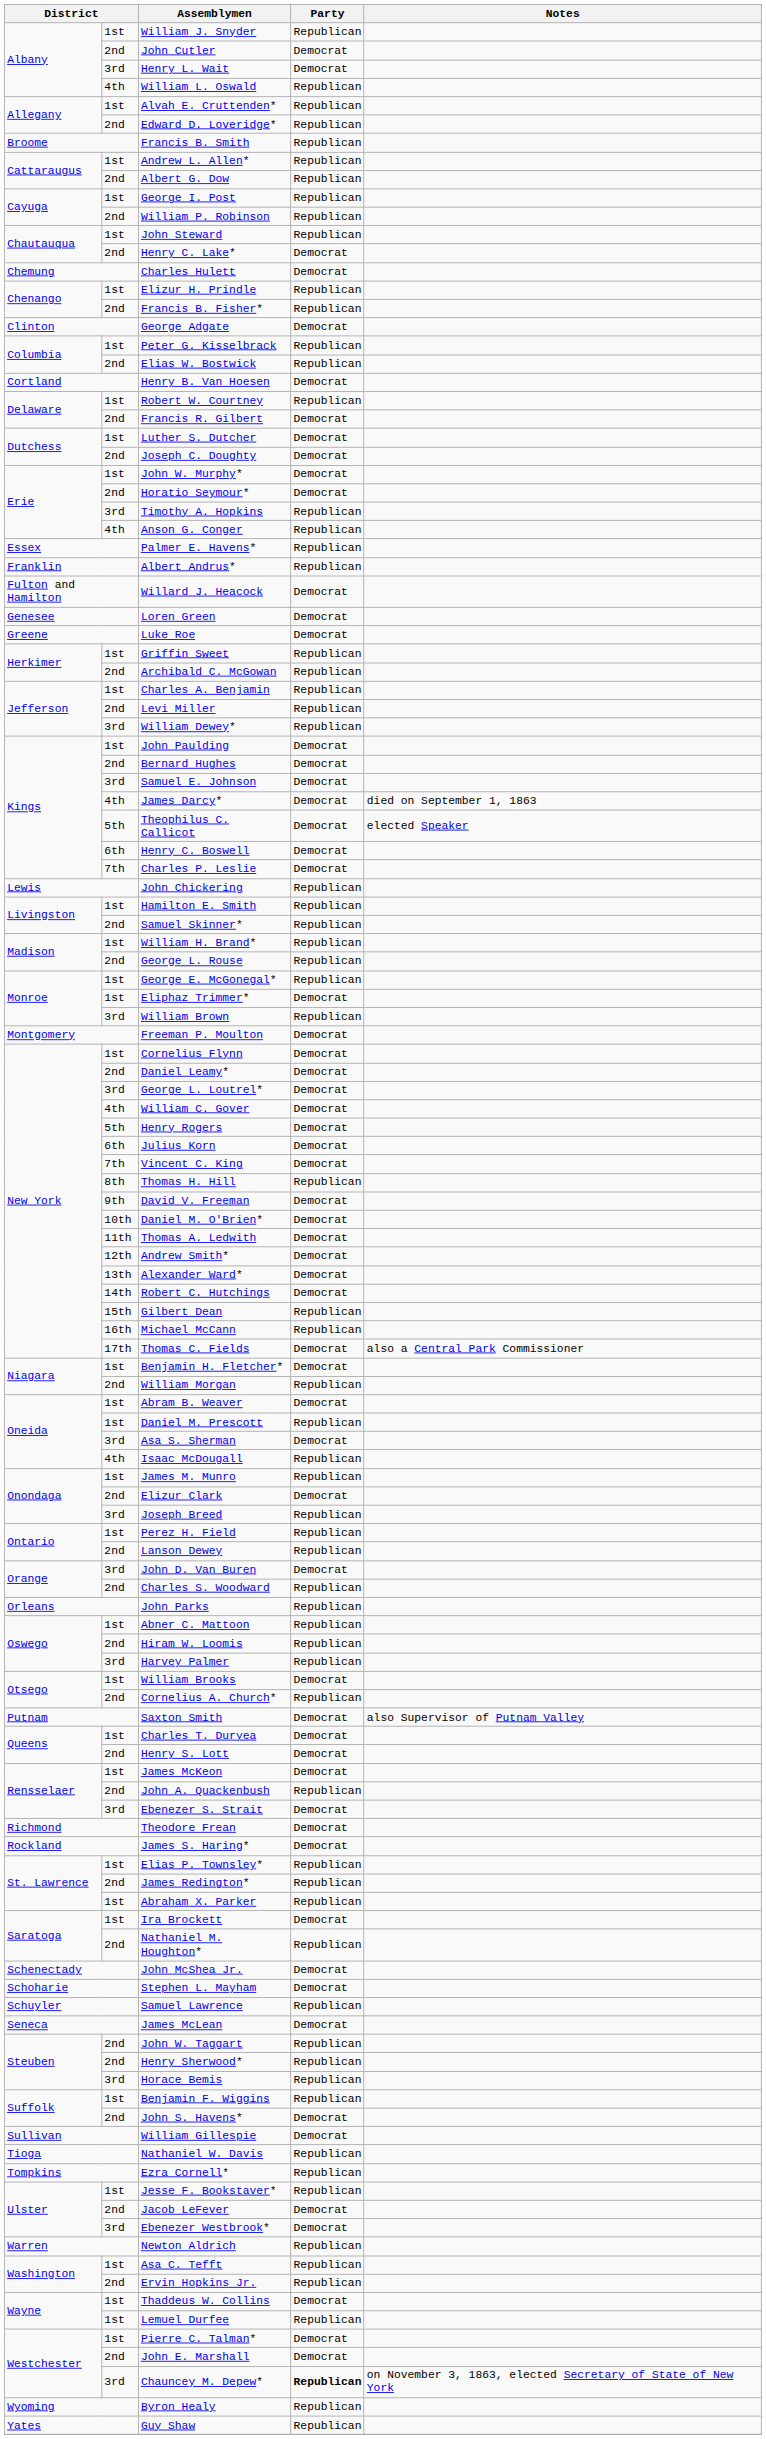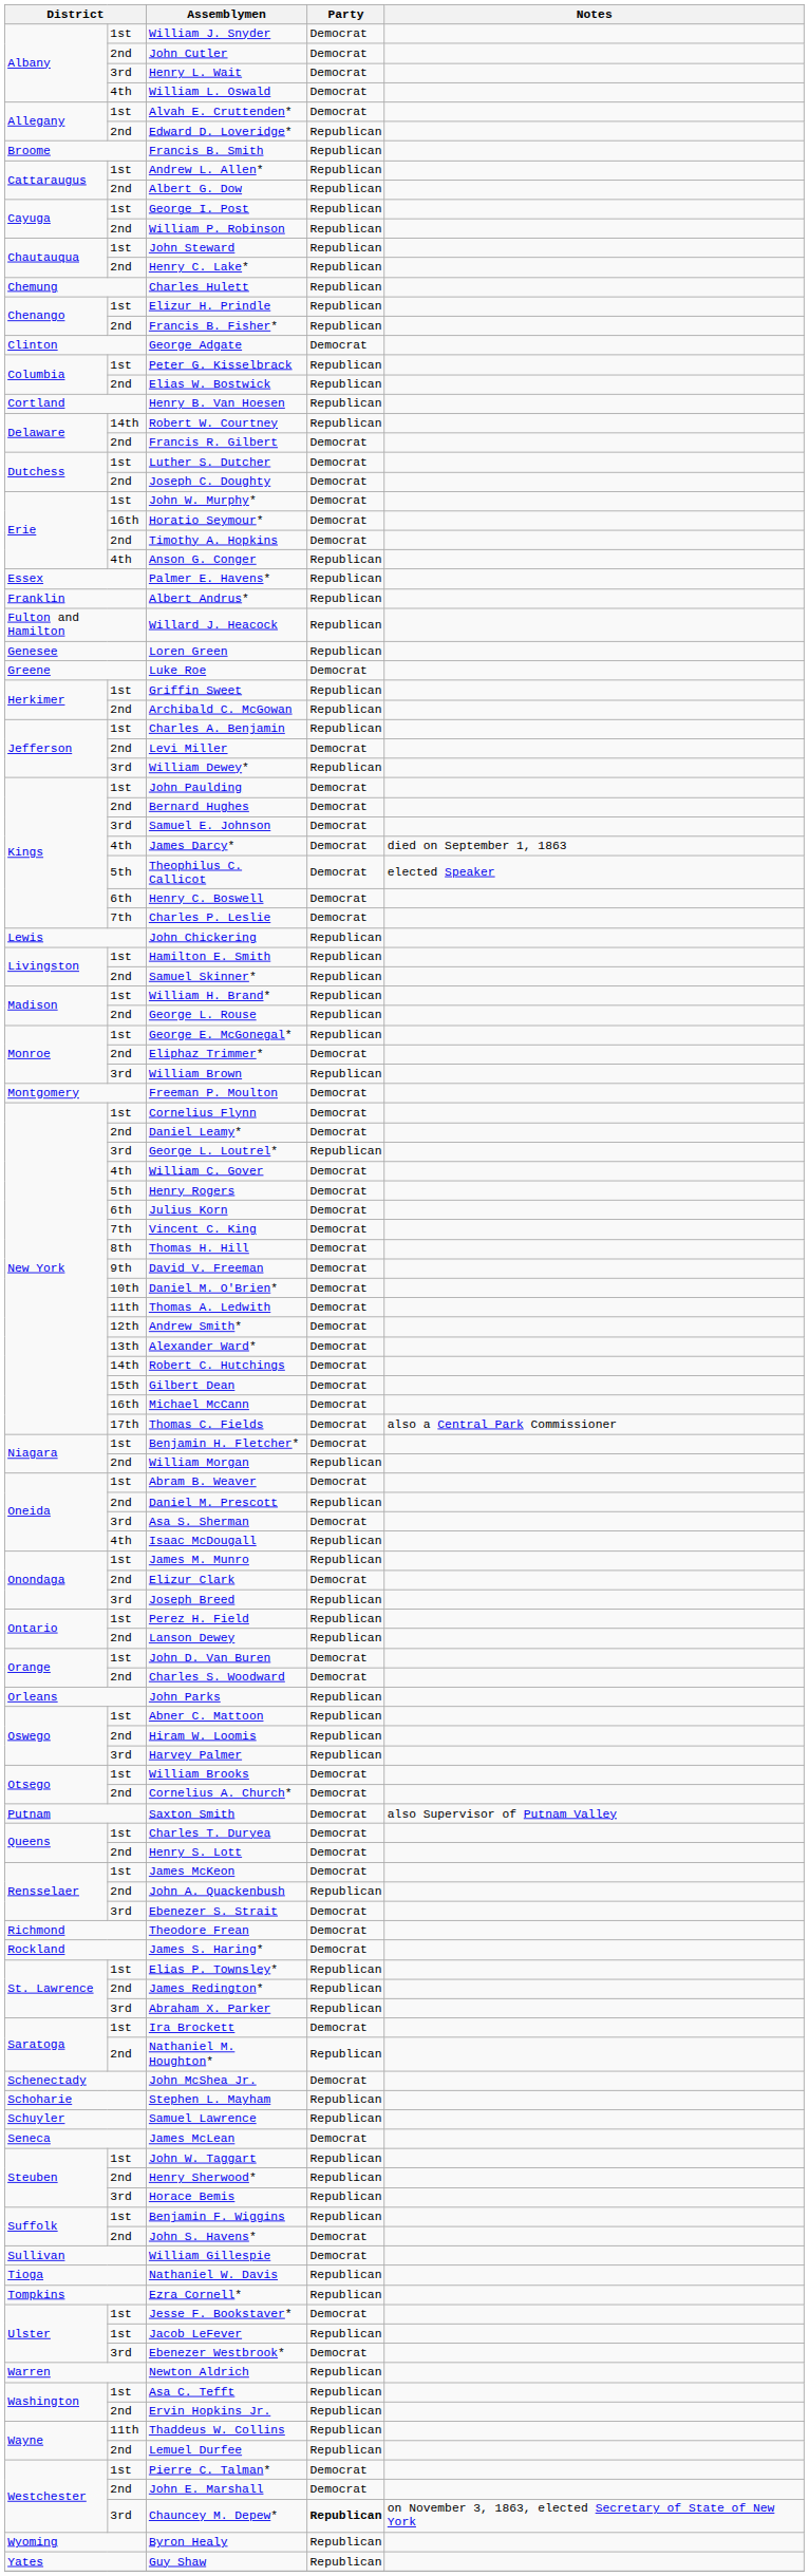 <table class=wikitable>
 <tr>
 <th colspan="2">District</th>
 <th>Assemblymen</th>
 <th>Party</th>
 <th>Notes</th>
 </tr>
 <tr>
 <td rowspan="4"><a href='#'>Albany</a></td>
 <td>1st</td>
 <td><a href='#'>William J. Snyder</a></td>
-<td>Republican</td>
+<td>Democrat</td>
 <td></td>
 </tr>
 <tr>
 <td>2nd</td>
 <td><a href='#'>John Cutler</a></td>
 <td>Democrat</td>
 <td></td>
 </tr>
 <tr>
 <td>3rd</td>
 <td><a href='#'>Henry L. Wait</a></td>
 <td>Democrat</td>
 <td></td>
 </tr>
 <tr>
 <td>4th</td>
 <td><a href='#'>William L. Oswald</a></td>
-<td>Republican</td>
+<td>Democrat</td>
 <td></td>
 </tr>
 <tr>
 <td rowspan="2"><a href='#'>Allegany</a></td>
 <td>1st</td>
 <td><a href='#'>Alvah E. Cruttenden</a>*</td>
-<td>Republican</td>
+<td>Democrat</td>
 <td></td>
 </tr>
 <tr>
 <td>2nd</td>
 <td><a href='#'>Edward D. Loveridge</a>*</td>
 <td>Republican</td>
 <td></td>
 </tr>
 <tr>
 <td colspan="2"><a href='#'>Broome</a></td>
 <td><a href='#'>Francis B. Smith</a></td>
 <td>Republican</td>
 <td></td>
 </tr>
 <tr>
 <td rowspan="2"><a href='#'>Cattaraugus</a></td>
 <td>1st</td>
 <td><a href='#'>Andrew L. Allen</a>*</td>
 <td>Republican</td>
 <td></td>
 </tr>
 <tr>
 <td>2nd</td>
 <td><a href='#'>Albert G. Dow</a></td>
 <td>Republican</td>
 <td></td>
 </tr>
 <tr>
 <td rowspan="2"><a href='#'>Cayuga</a></td>
 <td>1st</td>
 <td><a href='#'>George I. Post</a></td>
 <td>Republican</td>
 <td></td>
 </tr>
 <tr>
 <td>2nd</td>
 <td><a href='#'>William P. Robinson</a></td>
 <td>Republican</td>
 <td></td>
 </tr>
 <tr>
 <td rowspan="2"><a href='#'>Chautauqua</a></td>
 <td>1st</td>
 <td><a href='#'>John Steward</a></td>
 <td>Republican</td>
 <td></td>
 </tr>
 <tr>
 <td>2nd</td>
 <td><a href='#'>Henry C. Lake</a>*</td>
-<td>Democrat</td>
+<td>Republican</td>
 <td></td>
 </tr>
 <tr>
 <td colspan="2"><a href='#'>Chemung</a></td>
 <td><a href='#'>Charles Hulett</a></td>
-<td>Democrat</td>
+<td>Republican</td>
 <td></td>
 </tr>
 <tr>
 <td rowspan="2"><a href='#'>Chenango</a></td>
 <td>1st</td>
 <td><a href='#'>Elizur H. Prindle</a></td>
 <td>Republican</td>
 <td></td>
 </tr>
 <tr>
 <td>2nd</td>
 <td><a href='#'>Francis B. Fisher</a>*</td>
 <td>Republican</td>
 <td></td>
 </tr>
 <tr>
 <td colspan="2"><a href='#'>Clinton</a></td>
 <td><a href='#'>George Adgate</a></td>
 <td>Democrat</td>
 <td></td>
 </tr>
 <tr>
 <td rowspan="2"><a href='#'>Columbia</a></td>
 <td>1st</td>
 <td><a href='#'>Peter G. Kisselbrack</a></td>
 <td>Republican</td>
 <td></td>
 </tr>
 <tr>
 <td>2nd</td>
 <td><a href='#'>Elias W. Bostwick</a></td>
 <td>Republican</td>
 <td></td>
 </tr>
 <tr>
 <td colspan="2"><a href='#'>Cortland</a></td>
 <td><a href='#'>Henry B. Van Hoesen</a></td>
-<td>Democrat</td>
+<td>Republican</td>
 <td></td>
 </tr>
 <tr>
 <td rowspan="2"><a href='#'>Delaware</a></td>
-<td>1st</td>
+<td>14th</td>
 <td><a href='#'>Robert W. Courtney</a></td>
 <td>Republican</td>
 <td></td>
 </tr>
 <tr>
 <td>2nd</td>
 <td><a href='#'>Francis R. Gilbert</a></td>
 <td>Democrat</td>
 <td></td>
 </tr>
 <tr>
 <td rowspan="2"><a href='#'>Dutchess</a></td>
 <td>1st</td>
 <td><a href='#'>Luther S. Dutcher</a></td>
 <td>Democrat</td>
 <td></td>
 </tr>
 <tr>
 <td>2nd</td>
 <td><a href='#'>Joseph C. Doughty</a></td>
 <td>Democrat</td>
 <td></td>
 </tr>
 <tr>
 <td rowspan="4"><a href='#'>Erie</a></td>
 <td>1st</td>
 <td><a href='#'>John W. Murphy</a>*</td>
 <td>Democrat</td>
 <td></td>
 </tr>
 <tr>
-<td>2nd</td>
+<td>16th</td>
 <td><a href='#'>Horatio Seymour</a>*</td>
 <td>Democrat</td>
 <td></td>
 </tr>
 <tr>
-<td>3rd</td>
+<td>2nd</td>
 <td><a href='#'>Timothy A. Hopkins</a></td>
-<td>Republican</td>
+<td>Democrat</td>
 <td></td>
 </tr>
 <tr>
 <td>4th</td>
 <td><a href='#'>Anson G. Conger</a></td>
 <td>Republican</td>
 <td></td>
 </tr>
 <tr>
 <td colspan="2"><a href='#'>Essex</a></td>
 <td><a href='#'>Palmer E. Havens</a>*</td>
 <td>Republican</td>
 <td></td>
 </tr>
 <tr>
 <td colspan="2"><a href='#'>Franklin</a></td>
 <td><a href='#'>Albert Andrus</a>*</td>
 <td>Republican</td>
 <td></td>
 </tr>
 <tr>
 <td colspan="2"><a href='#'>Fulton</a> and <a href='#'>Hamilton</a></td>
 <td><a href='#'>Willard J. Heacock</a></td>
-<td>Democrat</td>
+<td>Republican</td>
 <td></td>
 </tr>
 <tr>
 <td colspan="2"><a href='#'>Genesee</a></td>
 <td><a href='#'>Loren Green</a></td>
-<td>Democrat</td>
+<td>Republican</td>
 <td></td>
 </tr>
 <tr>
 <td colspan="2"><a href='#'>Greene</a></td>
 <td><a href='#'>Luke Roe</a></td>
 <td>Democrat</td>
 <td></td>
 </tr>
 <tr>
 <td rowspan="2"><a href='#'>Herkimer</a></td>
 <td>1st</td>
 <td><a href='#'>Griffin Sweet</a></td>
 <td>Republican</td>
 <td></td>
 </tr>
 <tr>
 <td>2nd</td>
 <td><a href='#'>Archibald C. McGowan</a></td>
 <td>Republican</td>
 <td></td>
 </tr>
 <tr>
 <td rowspan="3"><a href='#'>Jefferson</a></td>
 <td>1st</td>
 <td><a href='#'>Charles A. Benjamin</a></td>
 <td>Republican</td>
 <td></td>
 </tr>
 <tr>
 <td>2nd</td>
 <td><a href='#'>Levi Miller</a></td>
-<td>Republican</td>
+<td>Democrat</td>
 <td></td>
 </tr>
 <tr>
 <td>3rd</td>
 <td><a href='#'>William Dewey</a>*</td>
 <td>Republican</td>
 <td></td>
 </tr>
 <tr>
 <td rowspan="7"><a href='#'>Kings</a></td>
 <td>1st</td>
 <td><a href='#'>John Paulding</a></td>
 <td>Democrat</td>
 <td></td>
 </tr>
 <tr>
 <td>2nd</td>
 <td><a href='#'>Bernard Hughes</a></td>
 <td>Democrat</td>
 <td></td>
 </tr>
 <tr>
 <td>3rd</td>
 <td><a href='#'>Samuel E. Johnson</a></td>
 <td>Democrat</td>
 <td></td>
 </tr>
 <tr>
 <td>4th</td>
 <td><a href='#'>James Darcy</a>*</td>
 <td>Democrat</td>
 <td>died on September 1, 1863</td>
 </tr>
 <tr>
 <td>5th</td>
 <td><a href='#'>Theophilus C. Callicot</a></td>
 <td>Democrat</td>
 <td>elected <a href='#'>Speaker</a></td>
 </tr>
 <tr>
 <td>6th</td>
 <td><a href='#'>Henry C. Boswell</a></td>
 <td>Democrat</td>
 <td></td>
 </tr>
 <tr>
 <td>7th</td>
 <td><a href='#'>Charles P. Leslie</a></td>
 <td>Democrat</td>
 <td></td>
 </tr>
 <tr>
 <td colspan="2"><a href='#'>Lewis</a></td>
 <td><a href='#'>John Chickering</a></td>
 <td>Republican</td>
 <td></td>
 </tr>
 <tr>
 <td rowspan="2"><a href='#'>Livingston</a></td>
 <td>1st</td>
 <td><a href='#'>Hamilton E. Smith</a></td>
 <td>Republican</td>
 <td></td>
 </tr>
 <tr>
 <td>2nd</td>
 <td><a href='#'>Samuel Skinner</a>*</td>
 <td>Republican</td>
 <td></td>
 </tr>
 <tr>
 <td rowspan="2"><a href='#'>Madison</a></td>
 <td>1st</td>
 <td><a href='#'>William H. Brand</a>*</td>
 <td>Republican</td>
 <td></td>
 </tr>
 <tr>
 <td>2nd</td>
 <td><a href='#'>George L. Rouse</a></td>
 <td>Republican</td>
 <td></td>
 </tr>
 <tr>
 <td rowspan="3"><a href='#'>Monroe</a></td>
 <td>1st</td>
 <td><a href='#'>George E. McGonegal</a>*</td>
 <td>Republican</td>
 <td></td>
 </tr>
 <tr>
-<td>1st</td>
+<td>2nd</td>
 <td><a href='#'>Eliphaz Trimmer</a>*</td>
 <td>Democrat</td>
 <td></td>
 </tr>
 <tr>
 <td>3rd</td>
 <td><a href='#'>William Brown</a></td>
 <td>Republican</td>
 <td></td>
 </tr>
 <tr>
 <td colspan="2"><a href='#'>Montgomery</a></td>
 <td><a href='#'>Freeman P. Moulton</a></td>
 <td>Democrat</td>
 <td></td>
 </tr>
 <tr>
 <td rowspan="17"><a href='#'>New York</a></td>
 <td>1st</td>
 <td><a href='#'>Cornelius Flynn</a></td>
 <td>Democrat</td>
 <td></td>
 </tr>
 <tr>
 <td>2nd</td>
 <td><a href='#'>Daniel Leamy</a>*</td>
 <td>Democrat</td>
 <td></td>
 </tr>
 <tr>
 <td>3rd</td>
 <td><a href='#'>George L. Loutrel</a>*</td>
-<td>Democrat</td>
+<td>Republican</td>
 <td></td>
 </tr>
 <tr>
 <td>4th</td>
 <td><a href='#'>William C. Gover</a></td>
 <td>Democrat</td>
 <td></td>
 </tr>
 <tr>
 <td>5th</td>
 <td><a href='#'>Henry Rogers</a></td>
 <td>Democrat</td>
 <td></td>
 </tr>
 <tr>
 <td>6th</td>
 <td><a href='#'>Julius Korn</a></td>
 <td>Democrat</td>
 <td></td>
 </tr>
 <tr>
 <td>7th</td>
 <td><a href='#'>Vincent C. King</a></td>
 <td>Democrat</td>
 <td></td>
 </tr>
 <tr>
 <td>8th</td>
 <td><a href='#'>Thomas H. Hill</a></td>
-<td>Republican</td>
+<td>Democrat</td>
 <td></td>
 </tr>
 <tr>
 <td>9th</td>
 <td><a href='#'>David V. Freeman</a></td>
 <td>Democrat</td>
 <td></td>
 </tr>
 <tr>
 <td>10th</td>
 <td><a href='#'>Daniel M. O'Brien</a>*</td>
 <td>Democrat</td>
 <td></td>
 </tr>
 <tr>
 <td>11th</td>
 <td><a href='#'>Thomas A. Ledwith</a></td>
 <td>Democrat</td>
 <td></td>
 </tr>
 <tr>
 <td>12th</td>
 <td><a href='#'>Andrew Smith</a>*</td>
 <td>Democrat</td>
 <td></td>
 </tr>
 <tr>
 <td>13th</td>
 <td><a href='#'>Alexander Ward</a>*</td>
 <td>Democrat</td>
 <td></td>
 </tr>
 <tr>
 <td>14th</td>
 <td><a href='#'>Robert C. Hutchings</a></td>
 <td>Democrat</td>
 <td></td>
 </tr>
 <tr>
 <td>15th</td>
 <td><a href='#'>Gilbert Dean</a></td>
-<td>Republican</td>
+<td>Democrat</td>
 <td></td>
 </tr>
 <tr>
 <td>16th</td>
 <td><a href='#'>Michael McCann</a></td>
-<td>Republican</td>
+<td>Democrat</td>
 <td></td>
 </tr>
 <tr>
 <td>17th</td>
 <td><a href='#'>Thomas C. Fields</a></td>
 <td>Democrat</td>
 <td>also a <a href='#'>Central Park</a> Commissioner</td>
 </tr>
 <tr>
 <td rowspan="2"><a href='#'>Niagara</a></td>
 <td>1st</td>
 <td><a href='#'>Benjamin H. Fletcher</a>*</td>
 <td>Democrat</td>
 <td></td>
 </tr>
 <tr>
 <td>2nd</td>
 <td><a href='#'>William Morgan</a></td>
 <td>Republican</td>
 <td></td>
 </tr>
 <tr>
 <td rowspan="4"><a href='#'>Oneida</a></td>
 <td>1st</td>
 <td><a href='#'>Abram B. Weaver</a></td>
 <td>Democrat</td>
 <td></td>
 </tr>
 <tr>
-<td>1st</td>
+<td>2nd</td>
 <td><a href='#'>Daniel M. Prescott</a></td>
 <td>Republican</td>
 <td></td>
 </tr>
 <tr>
 <td>3rd</td>
 <td><a href='#'>Asa S. Sherman</a></td>
 <td>Democrat</td>
 <td></td>
 </tr>
 <tr>
 <td>4th</td>
 <td><a href='#'>Isaac McDougall</a></td>
 <td>Republican</td>
 <td></td>
 </tr>
 <tr>
 <td rowspan="3"><a href='#'>Onondaga</a></td>
 <td>1st</td>
 <td><a href='#'>James M. Munro</a></td>
 <td>Republican</td>
 <td></td>
 </tr>
 <tr>
 <td>2nd</td>
 <td><a href='#'>Elizur Clark</a></td>
 <td>Democrat</td>
 <td></td>
 </tr>
 <tr>
 <td>3rd</td>
 <td><a href='#'>Joseph Breed</a></td>
 <td>Republican</td>
 <td></td>
 </tr>
 <tr>
 <td rowspan="2"><a href='#'>Ontario</a></td>
 <td>1st</td>
 <td><a href='#'>Perez H. Field</a></td>
 <td>Republican</td>
 <td></td>
 </tr>
 <tr>
 <td>2nd</td>
 <td><a href='#'>Lanson Dewey</a></td>
 <td>Republican</td>
 <td></td>
 </tr>
 <tr>
 <td rowspan="2"><a href='#'>Orange</a></td>
-<td>3rd</td>
+<td>1st</td>
 <td><a href='#'>John D. Van Buren</a></td>
 <td>Democrat</td>
 <td></td>
 </tr>
 <tr>
 <td>2nd</td>
 <td><a href='#'>Charles S. Woodward</a></td>
-<td>Republican</td>
+<td>Democrat</td>
 <td></td>
 </tr>
 <tr>
 <td colspan="2"><a href='#'>Orleans</a></td>
 <td><a href='#'>John Parks</a></td>
 <td>Republican</td>
 <td></td>
 </tr>
 <tr>
 <td rowspan="3"><a href='#'>Oswego</a></td>
 <td>1st</td>
 <td><a href='#'>Abner C. Mattoon</a></td>
 <td>Republican</td>
 <td></td>
 </tr>
 <tr>
 <td>2nd</td>
 <td><a href='#'>Hiram W. Loomis</a></td>
 <td>Republican</td>
 <td></td>
 </tr>
 <tr>
 <td>3rd</td>
 <td><a href='#'>Harvey Palmer</a></td>
 <td>Republican</td>
 <td></td>
 </tr>
 <tr>
 <td rowspan="2"><a href='#'>Otsego</a></td>
 <td>1st</td>
 <td><a href='#'>William Brooks</a></td>
 <td>Democrat</td>
 <td></td>
 </tr>
 <tr>
 <td>2nd</td>
 <td><a href='#'>Cornelius A. Church</a>*</td>
-<td>Republican</td>
+<td>Democrat</td>
 <td></td>
 </tr>
 <tr>
 <td colspan="2"><a href='#'>Putnam</a></td>
 <td><a href='#'>Saxton Smith</a></td>
 <td>Democrat</td>
 <td>also Supervisor of <a href='#'>Putnam Valley</a></td>
 </tr>
 <tr>
 <td rowspan="2"><a href='#'>Queens</a></td>
 <td>1st</td>
 <td><a href='#'>Charles T. Duryea</a></td>
 <td>Democrat</td>
 <td></td>
 </tr>
 <tr>
 <td>2nd</td>
 <td><a href='#'>Henry S. Lott</a></td>
 <td>Democrat</td>
 <td></td>
 </tr>
 <tr>
 <td rowspan="3"><a href='#'>Rensselaer</a></td>
 <td>1st</td>
 <td><a href='#'>James McKeon</a></td>
 <td>Democrat</td>
 <td></td>
 </tr>
 <tr>
 <td>2nd</td>
 <td><a href='#'>John A. Quackenbush</a></td>
 <td>Republican</td>
 <td></td>
 </tr>
 <tr>
 <td>3rd</td>
 <td><a href='#'>Ebenezer S. Strait</a></td>
 <td>Democrat</td>
 <td></td>
 </tr>
 <tr>
 <td colspan="2"><a href='#'>Richmond</a></td>
 <td><a href='#'>Theodore Frean</a></td>
 <td>Democrat</td>
 <td></td>
 </tr>
 <tr>
 <td colspan="2"><a href='#'>Rockland</a></td>
 <td><a href='#'>James S. Haring</a>*</td>
 <td>Democrat</td>
 <td></td>
 </tr>
 <tr>
 <td rowspan="3"><a href='#'>St. Lawrence</a></td>
 <td>1st</td>
 <td><a href='#'>Elias P. Townsley</a>*</td>
 <td>Republican</td>
 <td></td>
 </tr>
 <tr>
 <td>2nd</td>
 <td><a href='#'>James Redington</a>*</td>
 <td>Republican</td>
 <td></td>
 </tr>
 <tr>
-<td>1st</td>
+<td>3rd</td>
 <td><a href='#'>Abraham X. Parker</a></td>
 <td>Republican</td>
 <td></td>
 </tr>
 <tr>
 <td rowspan="2"><a href='#'>Saratoga</a></td>
 <td>1st</td>
 <td><a href='#'>Ira Brockett</a></td>
 <td>Democrat</td>
 <td></td>
 </tr>
 <tr>
 <td>2nd</td>
 <td><a href='#'>Nathaniel M. Houghton</a>*</td>
 <td>Republican</td>
 <td></td>
 </tr>
 <tr>
 <td colspan="2"><a href='#'>Schenectady</a></td>
 <td><a href='#'>John McShea Jr.</a></td>
 <td>Democrat</td>
 <td></td>
 </tr>
 <tr>
 <td colspan="2"><a href='#'>Schoharie</a></td>
 <td><a href='#'>Stephen L. Mayham</a></td>
-<td>Democrat</td>
+<td>Republican</td>
 <td></td>
 </tr>
 <tr>
 <td colspan="2"><a href='#'>Schuyler</a></td>
 <td><a href='#'>Samuel Lawrence</a></td>
 <td>Republican</td>
 <td></td>
 </tr>
 <tr>
 <td colspan="2"><a href='#'>Seneca</a></td>
 <td><a href='#'>James McLean</a></td>
 <td>Democrat</td>
 <td></td>
 </tr>
 <tr>
 <td rowspan="3"><a href='#'>Steuben</a></td>
-<td>2nd</td>
+<td>1st</td>
 <td><a href='#'>John W. Taggart</a></td>
 <td>Republican</td>
 <td></td>
 </tr>
 <tr>
 <td>2nd</td>
 <td><a href='#'>Henry Sherwood</a>*</td>
 <td>Republican</td>
 <td></td>
 </tr>
 <tr>
 <td>3rd</td>
 <td><a href='#'>Horace Bemis</a></td>
 <td>Republican</td>
 <td></td>
 </tr>
 <tr>
 <td rowspan="2"><a href='#'>Suffolk</a></td>
 <td>1st</td>
 <td><a href='#'>Benjamin F. Wiggins</a></td>
 <td>Republican</td>
 <td></td>
 </tr>
 <tr>
 <td>2nd</td>
 <td><a href='#'>John S. Havens</a>*</td>
 <td>Democrat</td>
 <td></td>
 </tr>
 <tr>
 <td colspan="2"><a href='#'>Sullivan</a></td>
 <td><a href='#'>William Gillespie</a></td>
 <td>Democrat</td>
 <td></td>
 </tr>
 <tr>
 <td colspan="2"><a href='#'>Tioga</a></td>
 <td><a href='#'>Nathaniel W. Davis</a></td>
 <td>Republican</td>
 <td></td>
 </tr>
 <tr>
 <td colspan="2"><a href='#'>Tompkins</a></td>
 <td><a href='#'>Ezra Cornell</a>*</td>
 <td>Republican</td>
 <td></td>
 </tr>
 <tr>
 <td rowspan="3"><a href='#'>Ulster</a></td>
 <td>1st</td>
 <td><a href='#'>Jesse F. Bookstaver</a>*</td>
-<td>Republican</td>
+<td>Democrat</td>
 <td></td>
 </tr>
 <tr>
-<td>2nd</td>
+<td>1st</td>
 <td><a href='#'>Jacob LeFever</a></td>
-<td>Democrat</td>
+<td>Republican</td>
 <td></td>
 </tr>
 <tr>
 <td>3rd</td>
 <td><a href='#'>Ebenezer Westbrook</a>*</td>
 <td>Democrat</td>
 <td></td>
 </tr>
 <tr>
 <td colspan="2"><a href='#'>Warren</a></td>
 <td><a href='#'>Newton Aldrich</a></td>
 <td>Republican</td>
 <td></td>
 </tr>
 <tr>
 <td rowspan="2"><a href='#'>Washington</a></td>
 <td>1st</td>
 <td><a href='#'>Asa C. Tefft</a></td>
 <td>Republican</td>
 <td></td>
 </tr>
 <tr>
 <td>2nd</td>
 <td><a href='#'>Ervin Hopkins Jr.</a></td>
 <td>Republican</td>
 <td></td>
 </tr>
 <tr>
 <td rowspan="2"><a href='#'>Wayne</a></td>
-<td>1st</td>
+<td>11th</td>
 <td><a href='#'>Thaddeus W. Collins</a></td>
-<td>Democrat</td>
+<td>Republican</td>
 <td></td>
 </tr>
 <tr>
-<td>1st</td>
+<td>2nd</td>
 <td><a href='#'>Lemuel Durfee</a></td>
 <td>Republican</td>
 <td></td>
 </tr>
 <tr>
 <td rowspan="3"><a href='#'>Westchester</a></td>
 <td>1st</td>
 <td><a href='#'>Pierre C. Talman</a>*</td>
 <td>Democrat</td>
 <td></td>
 </tr>
 <tr>
 <td>2nd</td>
 <td><a href='#'>John E. Marshall</a></td>
 <td>Democrat</td>
 <td></td>
 </tr>
 <tr>
 <td>3rd</td>
 <td><a href='#'>Chauncey M. Depew</a>*</td>
 <td><strong>Republican</strong></td>
 <td>on November 3, 1863, elected <a href='#'>Secretary of State of New York</a></td>
 </tr>
 <tr>
 <td colspan="2"><a href='#'>Wyoming</a></td>
 <td><a href='#'>Byron Healy</a></td>
 <td>Republican</td>
 <td></td>
 </tr>
 <tr>
 <td colspan="2"><a href='#'>Yates</a></td>
 <td><a href='#'>Guy Shaw</a></td>
 <td>Republican</td>
 <td></td>
 </tr>
 <tr>
 </tr>
 </table>
